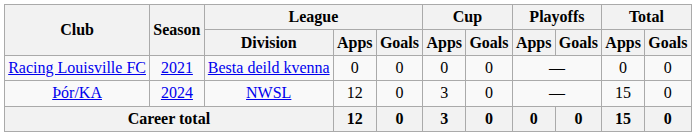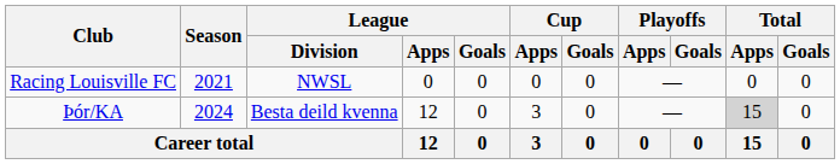 <table class="wikitable" style="text-align: center;">
 <tr>
 <th rowspan="2">Club</th>
 <th rowspan="2">Season</th>
 <th colspan="3">League</th>
 <th colspan="2">Cup</th>
 <th colspan="2">Playoffs</th>
 <th colspan="2">Total</th>
 </tr>
 <tr>
 <th>Division</th>
 <th>Apps</th>
 <th>Goals</th>
 <th>Apps</th>
 <th>Goals</th>
 <th>Apps</th>
 <th>Goals</th>
 <th>Apps</th>
 <th>Goals</th>
 </tr>
 <tr>
 <td><a href='#'>Racing Louisville FC</a></td>
 <td><a href='#'>2021</a></td>
-<td><a href='#'>Besta deild kvenna</a></td>
+<td><a href='#'>NWSL</a></td>
 <td>0</td>
 <td>0</td>
 <td>0</td>
 <td>0</td>
 <td colspan="2">—</td>
 <td>0</td>
 <td>0</td>
 </tr>
 <tr>
 <td><a href='#'>Þór/KA</a></td>
 <td><a href='#'>2024</a></td>
-<td><a href='#'>NWSL</a></td>
+<td><a href='#'>Besta deild kvenna</a></td>
 <td>12</td>
 <td>0</td>
 <td>3</td>
 <td>0</td>
 <td colspan="2">—</td>
-<td>15</td>
+<td style="background: lightgrey;">15</td>
 <td>0</td>
 </tr>
 <tr>
 <th colspan="3">Career total</th>
 <th>12</th>
 <th>0</th>
 <th>3</th>
 <th>0</th>
 <th>0</th>
 <th>0</th>
 <th>15</th>
 <th>0</th>
 </tr>
 </table>
